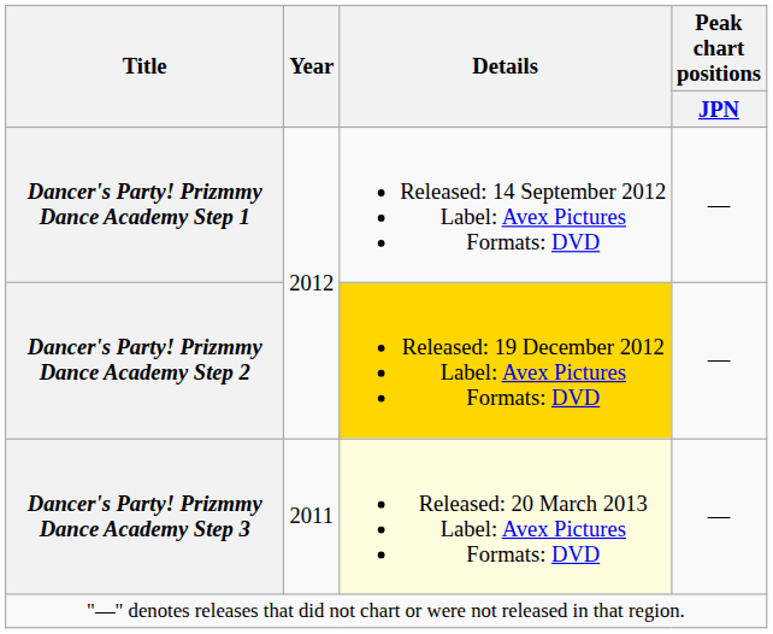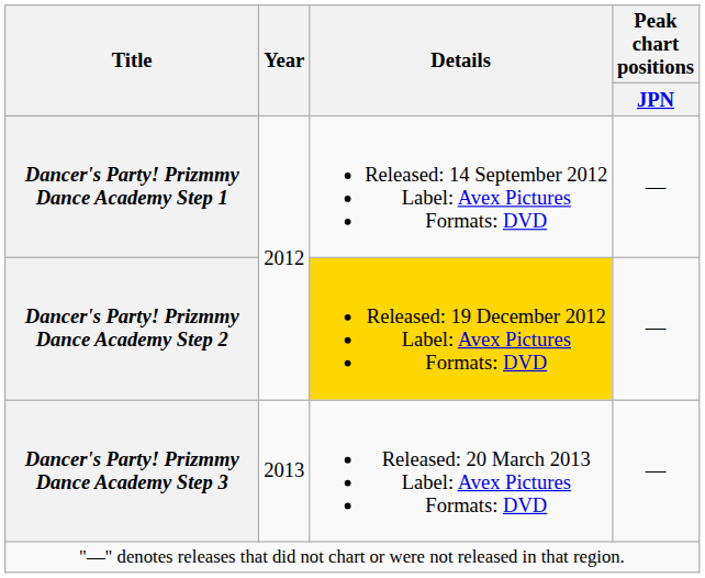 <table class="wikitable plainrowheaders" style="text-align:center;">
 <tr>
 <th rowspan="2" style="width:12em;">Title</th>
 <th rowspan="2">Year</th>
 <th rowspan="2">Details</th>
 <th colspan="1">Peak chart positions</th>
 </tr>
 <tr>
 <th width="30"><a href='#'>JPN</a></th>
 </tr>
 <tr>
 <th scope="row"><em>Dancer's Party! Prizmmy Dance Academy Step 1</em></th>
 <td rowspan="2">2012</td>
 <td><br><ul><li>Released: 14 September 2012</li><li>Label: <a href='#'>Avex Pictures</a></li><li>Formats: <a href='#'>DVD</a></li></ul></td>
 <td>—</td>
 </tr>
 <tr>
 <th scope="row"><em>Dancer's Party! Prizmmy Dance Academy Step 2</em></th>
 <td style="background: gold;"><br><ul><li>Released: 19 December 2012</li><li>Label: <a href='#'>Avex Pictures</a></li><li>Formats: <a href='#'>DVD</a></li></ul></td>
 <td>—</td>
 </tr>
 <tr>
 <th scope="row"><em>Dancer's Party! Prizmmy Dance Academy Step 3</em></th>
-<td>2011</td>
-<td style="background: lightyellow;"><br><ul><li>Released: 20 March 2013</li><li>Label: <a href='#'>Avex Pictures</a></li><li>Formats: <a href='#'>DVD</a></li></ul></td>
+<td>2013</td>
+<td><br><ul><li>Released: 20 March 2013</li><li>Label: <a href='#'>Avex Pictures</a></li><li>Formats: <a href='#'>DVD</a></li></ul></td>
 <td>—</td>
 </tr>
 <tr>
 <td colspan="4" style="font-size:90%;">"—" denotes releases that did not chart or were not released in that region.</td>
 </tr>
 </table>
